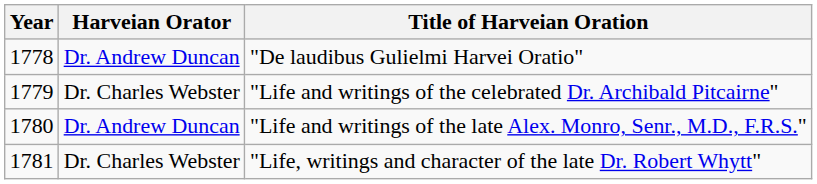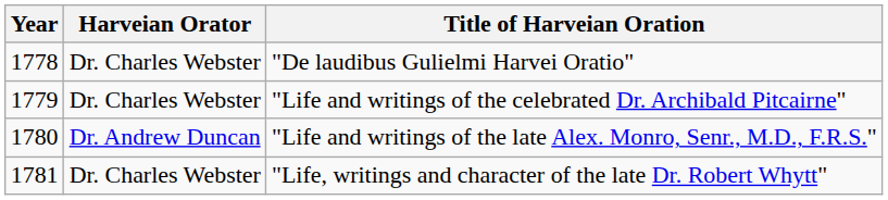 <table class="wikitable">
 <tr>
 <th>Year</th>
 <th>Harveian Orator</th>
 <th>Title of Harveian Oration</th>
 </tr>
 <tr>
 <td>1778</td>
-<td><a href='#'>Dr. Andrew Duncan</a></td>
+<td>Dr. Charles Webster</td>
 <td>"De laudibus Gulielmi Harvei Oratio"</td>
 </tr>
 <tr>
 <td>1779</td>
 <td>Dr. Charles Webster</td>
 <td>"Life and writings of the celebrated <a href='#'>Dr. Archibald Pitcairne</a>"</td>
 </tr>
 <tr>
 <td>1780</td>
 <td><a href='#'>Dr. Andrew Duncan</a></td>
 <td>"Life and writings of the late <a href='#'>Alex. Monro, Senr., M.D., F.R.S.</a>"</td>
 </tr>
 <tr>
 <td>1781</td>
 <td>Dr. Charles Webster</td>
 <td>"Life, writings and character of the late <a href='#'>Dr. Robert Whytt</a>"</td>
 </tr>
 </table>
